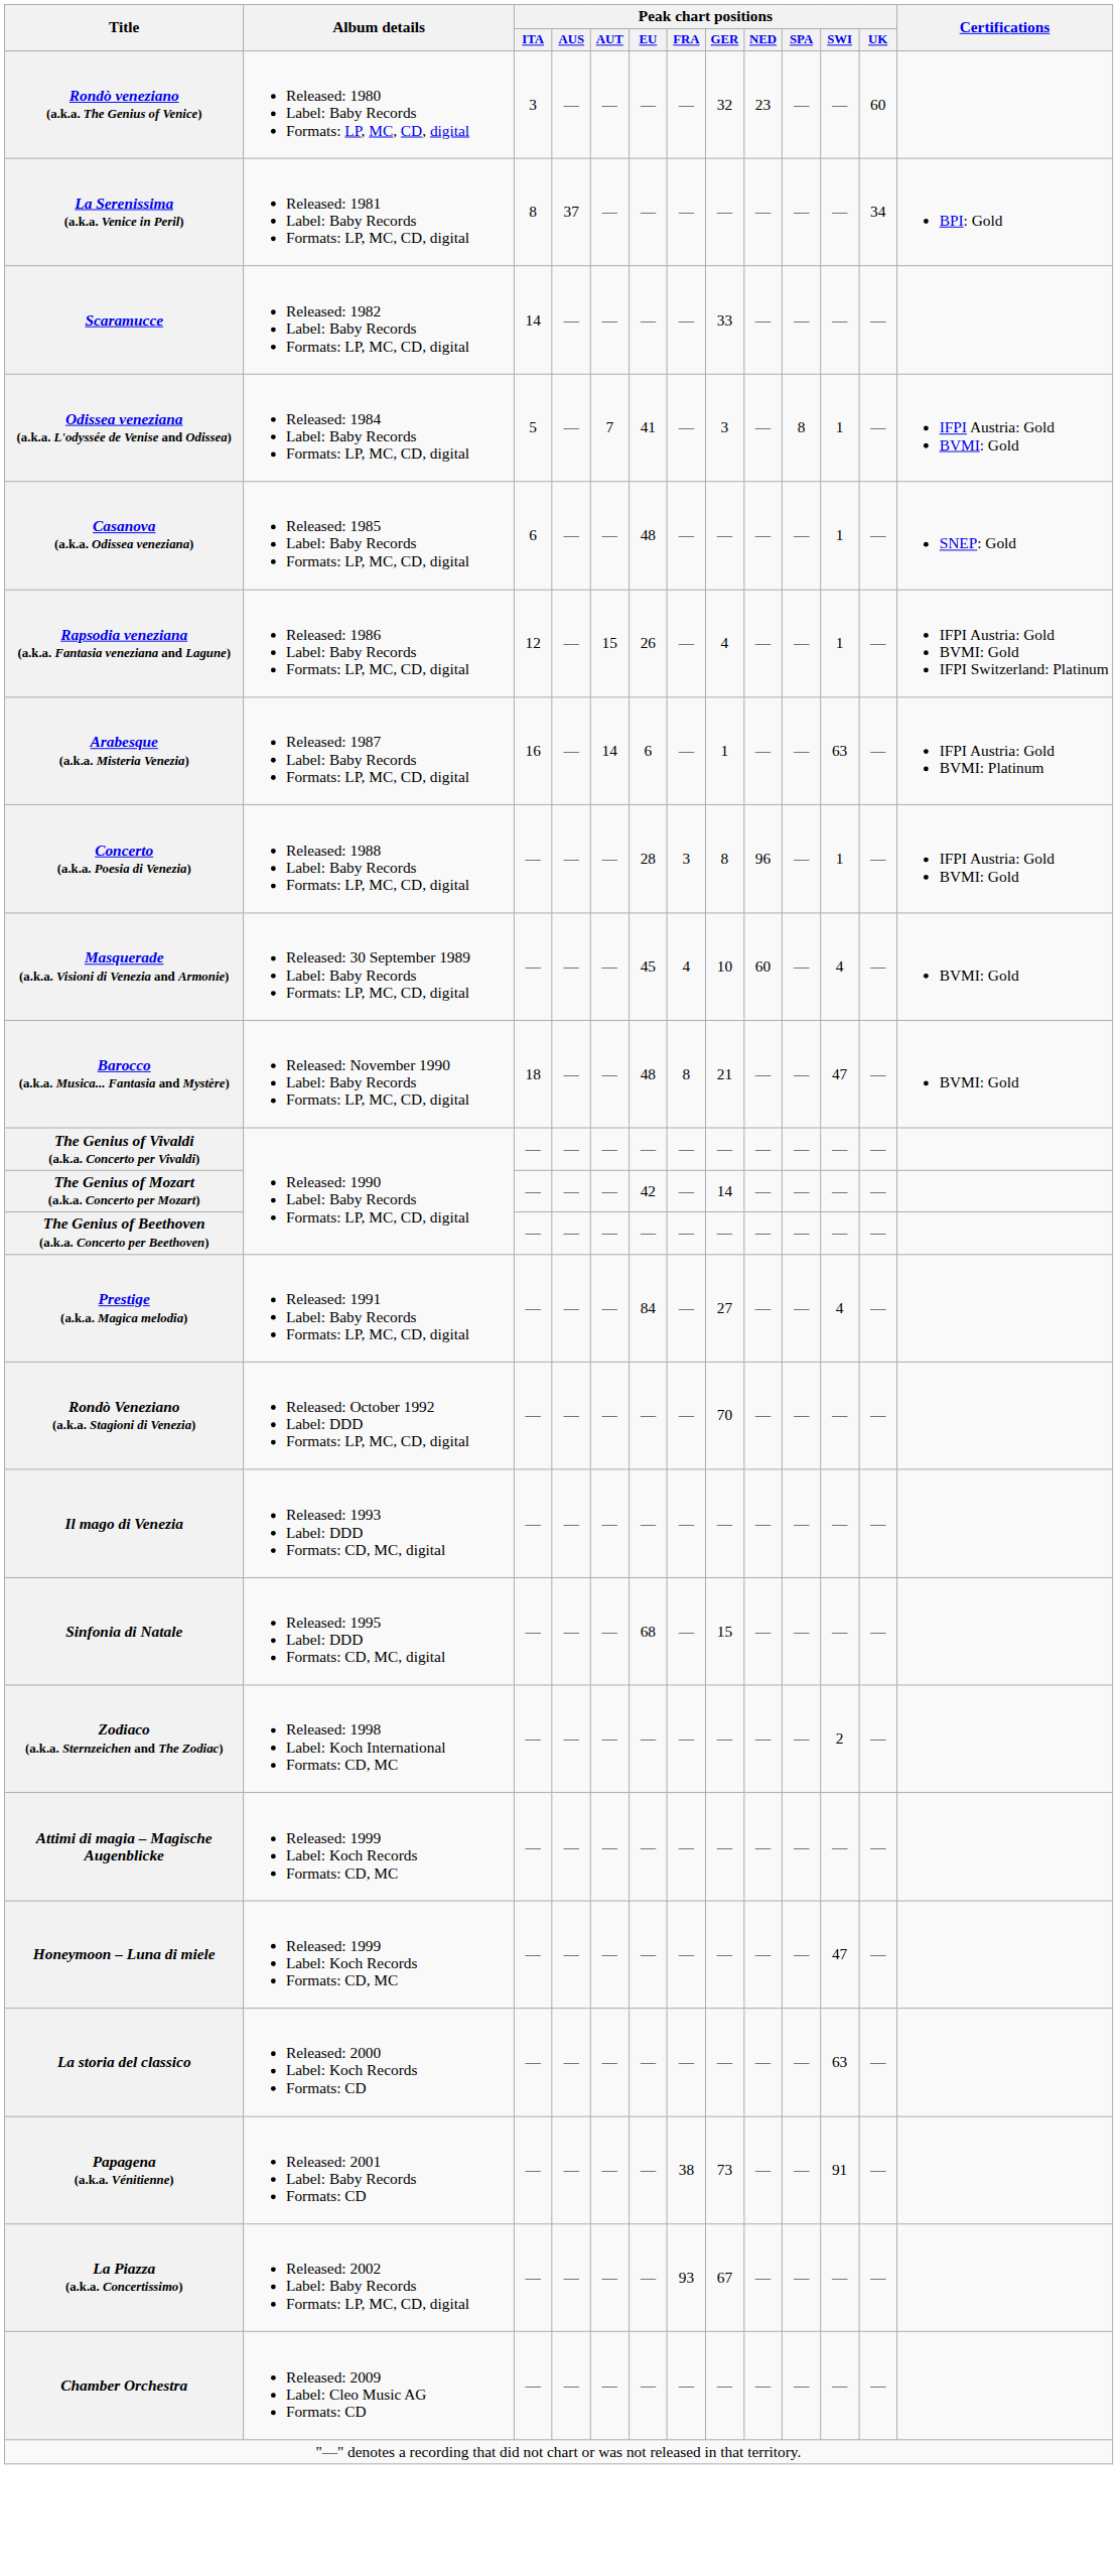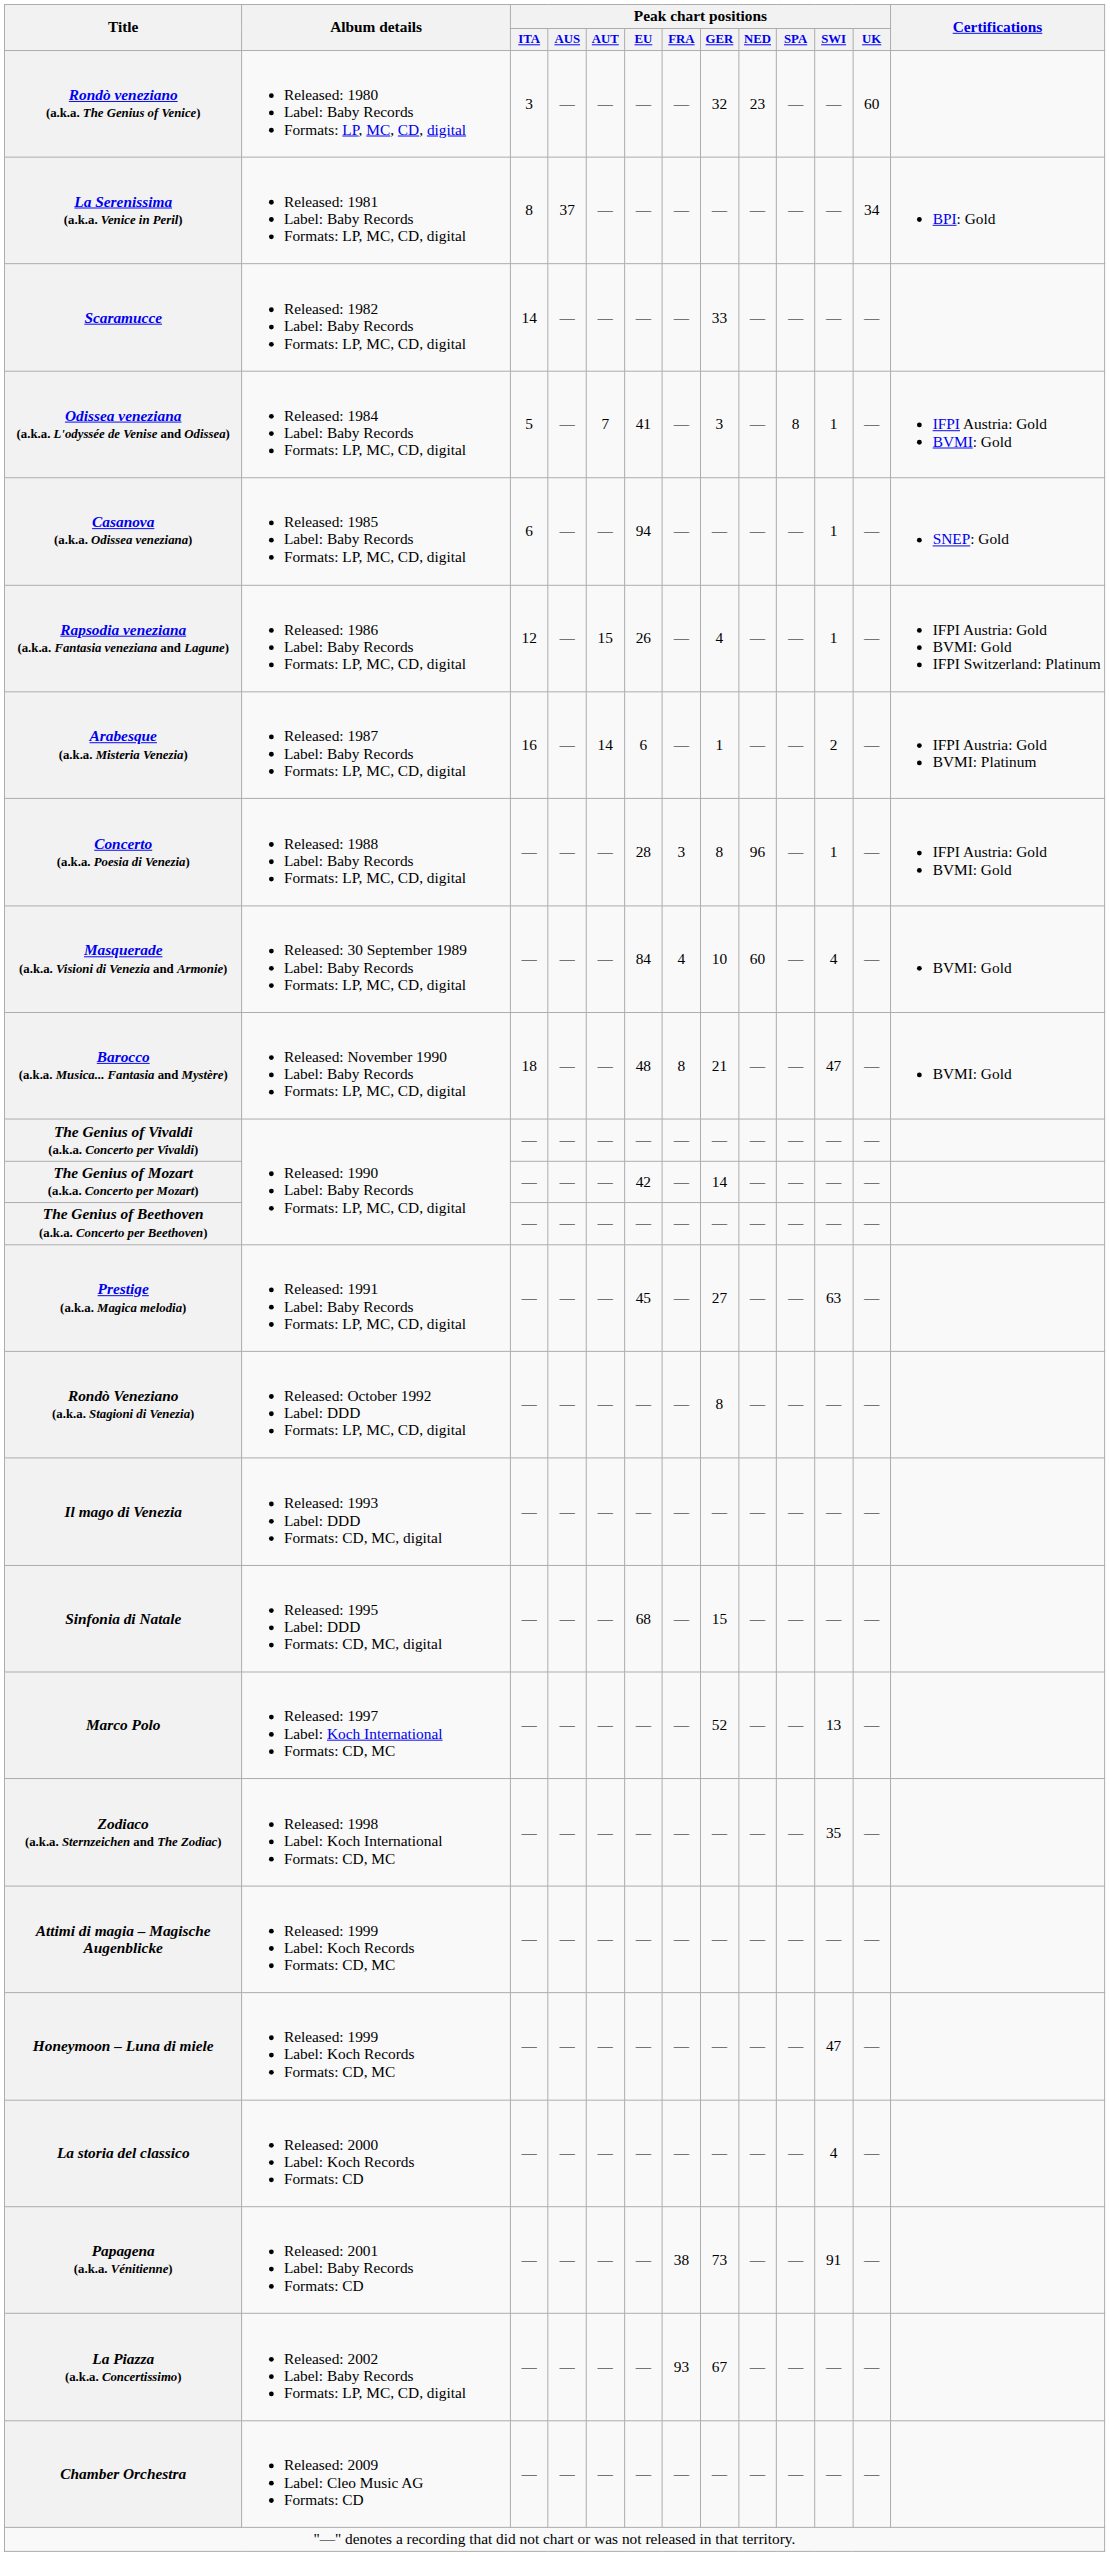 <table class="wikitable plainrowheaders" style="text-align:center;">
 <tr>
 <th rowspan="2" style="width:15em;">Title</th>
 <th rowspan="2" style="width:17em;">Album details</th>
 <th colspan="10">Peak chart positions</th>
 <th rowspan="2" style="width:em;"><a href='#'>Certifications</a></th>
 </tr>
 <tr style=font-size:smaller;>
 <th scope="col" style="width:2.5em;font-size:100%;"><a href='#'>ITA</a><br></th>
 <th scope="col" style="width:2.5em;font-size:100%;"><a href='#'>AUS</a><br></th>
 <th scope="col" style="width:2.5em;font-size:100%;"><a href='#'>AUT</a><br></th>
 <th scope="col" style="width:2.5em;font-size:100%;"><a href='#'>EU</a><br></th>
 <th scope="col" style="width:2.5em;font-size:100%;"><a href='#'>FRA</a><br></th>
 <th scope="col" style="width:2.5em;font-size:100%;"><a href='#'>GER</a><br></th>
 <th scope="col" style="width:2.5em;font-size:100%;"><a href='#'>NED</a><br></th>
 <th scope="col" style="width:2.5em;font-size:100%;"><a href='#'>SPA</a><br></th>
 <th scope="col" style="width:2.5em;font-size:100%;"><a href='#'>SWI</a><br></th>
 <th scope="col" style="width:2.5em;font-size:100%;"><a href='#'>UK</a><br></th>
 </tr>
 <tr>
 <th scope="row"><em><a href='#'>Rondò veneziano</a></em><br><small>(a.k.a. <em>The Genius of Venice</em>)</small></th>
 <td align="left"><br><ul><li>Released: 1980</li><li>Label: Baby Records</li><li>Formats: <a href='#'>LP</a>, <a href='#'>MC</a>, <a href='#'>CD</a>, <a href='#'>digital</a></li></ul></td>
 <td>3</td>
 <td>—</td>
 <td>—</td>
 <td>—</td>
 <td>—</td>
 <td>32</td>
 <td>23</td>
 <td>—</td>
 <td>—</td>
 <td>60</td>
 <td align="left"></td>
 </tr>
 <tr>
 <th scope="row"><em><a href='#'>La Serenissima</a></em><br><small>(a.k.a. <em>Venice in Peril</em>)</small></th>
 <td align="left"><br><ul><li>Released: 1981</li><li>Label: Baby Records</li><li>Formats: LP, MC, CD, digital</li></ul></td>
 <td>8</td>
 <td>37</td>
 <td>—</td>
 <td>—</td>
 <td>—</td>
 <td>—</td>
 <td>—</td>
 <td>—</td>
 <td>—</td>
 <td>34</td>
 <td align="left"><br><ul><li><a href='#'>BPI</a>: Gold</li></ul></td>
 </tr>
 <tr>
 <th scope="row"><em><a href='#'>Scaramucce</a></em></th>
 <td align="left"><br><ul><li>Released: 1982</li><li>Label: Baby Records</li><li>Formats: LP, MC, CD, digital</li></ul></td>
 <td>14</td>
 <td>—</td>
 <td>—</td>
 <td>—</td>
 <td>—</td>
 <td>33</td>
 <td>—</td>
 <td>—</td>
 <td>—</td>
 <td>—</td>
 <td align="left"></td>
 </tr>
 <tr>
 <th scope="row"><em><a href='#'>Odissea veneziana</a></em><br><small>(a.k.a. <em>L'odyssée de Venise</em> and <em>Odissea</em>)</small></th>
 <td align="left"><br><ul><li>Released: 1984</li><li>Label: Baby Records</li><li>Formats: LP, MC, CD, digital</li></ul></td>
 <td>5</td>
 <td>—</td>
 <td>7</td>
 <td>41</td>
 <td>—</td>
 <td>3</td>
 <td>—</td>
 <td>8</td>
 <td>1</td>
 <td>—</td>
 <td align="left"><br><ul><li><a href='#'>IFPI</a> Austria: Gold</li><li><a href='#'>BVMI</a>: Gold</li></ul></td>
 </tr>
 <tr>
 <th scope="row"><em><a href='#'>Casanova</a></em><br><small>(a.k.a. <em>Odissea veneziana</em>)</small></th>
 <td align="left"><br><ul><li>Released: 1985</li><li>Label: Baby Records</li><li>Formats: LP, MC, CD, digital</li></ul></td>
 <td>6</td>
 <td>—</td>
 <td>—</td>
-<td>48</td>
+<td>94</td>
 <td>—</td>
 <td>—</td>
 <td>—</td>
 <td>—</td>
 <td>1</td>
 <td>—</td>
 <td align="left"><br><ul><li><a href='#'>SNEP</a>: Gold</li></ul></td>
 </tr>
 <tr>
 <th scope="row"><em><a href='#'>Rapsodia veneziana</a></em><br><small>(a.k.a. <em>Fantasia veneziana</em> and <em>Lagune</em>)</small></th>
 <td align="left"><br><ul><li>Released: 1986</li><li>Label: Baby Records</li><li>Formats: LP, MC, CD, digital</li></ul></td>
 <td>12</td>
 <td>—</td>
 <td>15</td>
 <td>26</td>
 <td>—</td>
 <td>4</td>
 <td>—</td>
 <td>—</td>
 <td>1</td>
 <td>—</td>
 <td align="left"><br><ul><li>IFPI Austria: Gold</li><li>BVMI: Gold</li><li>IFPI Switzerland: Platinum</li></ul></td>
 </tr>
 <tr>
 <th scope="row"><em><a href='#'>Arabesque</a></em><br><small>(a.k.a. <em>Misteria Venezia</em>)</small></th>
 <td align="left"><br><ul><li>Released: 1987</li><li>Label: Baby Records</li><li>Formats: LP, MC, CD, digital</li></ul></td>
 <td>16</td>
 <td>—</td>
 <td>14</td>
 <td>6</td>
 <td>—</td>
 <td>1</td>
 <td>—</td>
 <td>—</td>
-<td>63</td>
+<td>2</td>
 <td>—</td>
 <td align="left"><br><ul><li>IFPI Austria: Gold</li><li>BVMI: Platinum</li></ul></td>
 </tr>
 <tr>
 <th scope="row"><em><a href='#'>Concerto</a></em><br><small>(a.k.a. <em>Poesia di Venezia</em>)</small></th>
 <td align="left"><br><ul><li>Released: 1988</li><li>Label: Baby Records</li><li>Formats: LP, MC, CD, digital</li></ul></td>
 <td>—</td>
 <td>—</td>
 <td>—</td>
 <td>28</td>
 <td>3</td>
 <td>8</td>
 <td>96</td>
 <td>—</td>
 <td>1</td>
 <td>—</td>
 <td align="left"><br><ul><li>IFPI Austria: Gold</li><li>BVMI: Gold</li></ul></td>
 </tr>
 <tr>
 <th scope="row"><em><a href='#'>Masquerade</a></em><br><small>(a.k.a. <em>Visioni di Venezia</em> and <em>Armonie</em>)</small></th>
 <td align="left"><br><ul><li>Released: 30 September 1989</li><li>Label: Baby Records</li><li>Formats: LP, MC, CD, digital</li></ul></td>
 <td>—</td>
 <td>—</td>
 <td>—</td>
-<td>45</td>
+<td>84</td>
 <td>4</td>
 <td>10</td>
 <td>60</td>
 <td>—</td>
 <td>4</td>
 <td>—</td>
 <td align="left"><br><ul><li>BVMI: Gold</li></ul></td>
 </tr>
 <tr>
 <th scope="row"><em><a href='#'>Barocco</a></em><br><small>(a.k.a. <em>Musica... Fantasia</em> and <em>Mystère</em>)</small></th>
 <td align="left"><br><ul><li>Released: November 1990</li><li>Label: Baby Records</li><li>Formats: LP, MC, CD, digital</li></ul></td>
 <td>18</td>
 <td>—</td>
 <td>—</td>
 <td>48</td>
 <td>8</td>
 <td>21</td>
 <td>—</td>
 <td>—</td>
 <td>47</td>
 <td>—</td>
 <td align="left"><br><ul><li>BVMI: Gold</li></ul></td>
 </tr>
 <tr>
 <th scope="row"><em>The Genius of Vivaldi</em><br><small>(a.k.a. <em>Concerto per Vivaldi</em>)</small></th>
 <td rowspan="3" align="left"><br><ul><li>Released: 1990</li><li>Label: Baby Records</li><li>Formats: LP, MC, CD, digital</li></ul></td>
 <td>—</td>
 <td>—</td>
 <td>—</td>
 <td>—</td>
 <td>—</td>
 <td>—</td>
 <td>—</td>
 <td>—</td>
 <td>—</td>
 <td>—</td>
 <td align="left"></td>
 </tr>
 <tr>
 <th scope="row"><em>The Genius of Mozart</em><br><small>(a.k.a. <em>Concerto per Mozart</em>)</small></th>
 <td>—</td>
 <td>—</td>
 <td>—</td>
 <td>42</td>
 <td>—</td>
 <td>14</td>
 <td>—</td>
 <td>—</td>
 <td>—</td>
 <td>—</td>
 <td align="left"></td>
 </tr>
 <tr>
 <th scope="row"><em>The Genius of Beethoven</em><br><small>(a.k.a. <em>Concerto per Beethoven</em>)</small></th>
 <td>—</td>
 <td>—</td>
 <td>—</td>
 <td>—</td>
 <td>—</td>
 <td>—</td>
 <td>—</td>
 <td>—</td>
 <td>—</td>
 <td>—</td>
 <td align="left"></td>
 </tr>
 <tr>
 <th scope="row"><em><a href='#'>Prestige</a></em><br><small>(a.k.a. <em>Magica melodia</em>)</small></th>
 <td align="left"><br><ul><li>Released: 1991</li><li>Label: Baby Records</li><li>Formats: LP, MC, CD, digital</li></ul></td>
 <td>—</td>
 <td>—</td>
 <td>—</td>
-<td>84</td>
+<td>45</td>
 <td>—</td>
 <td>27</td>
 <td>—</td>
 <td>—</td>
-<td>4</td>
+<td>63</td>
 <td>—</td>
 <td align="left"></td>
 </tr>
 <tr>
 <th scope="row"><em>Rondò Veneziano</em><br><small>(a.k.a. <em>Stagioni di Venezia</em>)</small></th>
 <td align="left"><br><ul><li>Released: October 1992</li><li>Label: DDD</li><li>Formats: LP, MC, CD, digital</li></ul></td>
 <td>—</td>
 <td>—</td>
 <td>—</td>
 <td>—</td>
 <td>—</td>
-<td>70</td>
+<td>8</td>
 <td>—</td>
 <td>—</td>
 <td>—</td>
 <td>—</td>
 <td align="left"></td>
 </tr>
 <tr>
 <th scope="row"><em>Il mago di Venezia</em></th>
 <td align="left"><br><ul><li>Released: 1993</li><li>Label: DDD</li><li>Formats: CD, MC, digital</li></ul></td>
 <td>—</td>
 <td>—</td>
 <td>—</td>
 <td>—</td>
 <td>—</td>
 <td>—</td>
 <td>—</td>
 <td>—</td>
 <td>—</td>
 <td>—</td>
 <td align="left"></td>
 </tr>
 <tr>
 <th scope="row"><em>Sinfonia di Natale</em></th>
 <td align="left"><br><ul><li>Released: 1995</li><li>Label: DDD</li><li>Formats: CD, MC, digital</li></ul></td>
 <td>—</td>
 <td>—</td>
 <td>—</td>
 <td>68</td>
 <td>—</td>
 <td>15</td>
 <td>—</td>
 <td>—</td>
 <td>—</td>
 <td>—</td>
 <td align="left"></td>
 </tr>
 <tr>
+<th scope="row"><em>Marco Polo</em></th>
+<td align="left"><br><ul><li>Released: 1997</li><li>Label: <a href='#'>Koch International</a></li><li>Formats: CD, MC</li></ul></td>
+<td>—</td>
+<td>—</td>
+<td>—</td>
+<td>—</td>
+<td>—</td>
+<td>52</td>
+<td>—</td>
+<td>—</td>
+<td>13</td>
+<td>—</td>
+<td align="left"></td>
+</tr>
+<tr>
 <th scope="row"><em>Zodiaco</em><br><small>(a.k.a. <em>Sternzeichen</em> and <em>The Zodiac</em>)</small></th>
 <td align="left"><br><ul><li>Released: 1998</li><li>Label: Koch International</li><li>Formats: CD, MC</li></ul></td>
 <td>—</td>
 <td>—</td>
 <td>—</td>
 <td>—</td>
 <td>—</td>
 <td>—</td>
 <td>—</td>
 <td>—</td>
-<td>2</td>
+<td>35</td>
 <td>—</td>
 <td align="left"></td>
 </tr>
 <tr>
 <th scope="row"><em>Attimi di magia – Magische Augenblicke</em></th>
 <td align="left"><br><ul><li>Released: 1999</li><li>Label: Koch Records</li><li>Formats: CD, MC</li></ul></td>
 <td>—</td>
 <td>—</td>
 <td>—</td>
 <td>—</td>
 <td>—</td>
 <td>—</td>
 <td>—</td>
 <td>—</td>
 <td>—</td>
 <td>—</td>
 <td align="left"></td>
 </tr>
 <tr>
 <th scope="row"><em>Honeymoon – Luna di miele</em></th>
 <td align="left"><br><ul><li>Released: 1999</li><li>Label: Koch Records</li><li>Formats: CD, MC</li></ul></td>
 <td>—</td>
 <td>—</td>
 <td>—</td>
 <td>—</td>
 <td>—</td>
 <td>—</td>
 <td>—</td>
 <td>—</td>
 <td>47</td>
 <td>—</td>
 <td align="left"></td>
 </tr>
 <tr>
 <th scope="row"><em>La storia del classico</em></th>
 <td align="left"><br><ul><li>Released: 2000</li><li>Label: Koch Records</li><li>Formats: CD</li></ul></td>
 <td>—</td>
 <td>—</td>
 <td>—</td>
 <td>—</td>
 <td>—</td>
 <td>—</td>
 <td>—</td>
 <td>—</td>
-<td>63</td>
+<td>4</td>
 <td>—</td>
 <td align="left"></td>
 </tr>
 <tr>
 <th scope="row"><em>Papagena</em><br><small>(a.k.a. <em>Vénitienne</em>)</small></th>
 <td align="left"><br><ul><li>Released: 2001</li><li>Label: Baby Records</li><li>Formats: CD</li></ul></td>
 <td>—</td>
 <td>—</td>
 <td>—</td>
 <td>—</td>
 <td>38</td>
 <td>73</td>
 <td>—</td>
 <td>—</td>
 <td>91</td>
 <td>—</td>
 <td align="left"></td>
 </tr>
 <tr>
 <th scope="row"><em>La Piazza</em><br><small>(a.k.a. <em>Concertissimo</em>)</small></th>
 <td align="left"><br><ul><li>Released: 2002</li><li>Label: Baby Records</li><li>Formats: LP, MC, CD, digital</li></ul></td>
 <td>—</td>
 <td>—</td>
 <td>—</td>
 <td>—</td>
 <td>93</td>
 <td>67</td>
 <td>—</td>
 <td>—</td>
 <td>—</td>
 <td>—</td>
 <td align="left"></td>
 </tr>
 <tr>
 <th scope="row"><em>Chamber Orchestra</em></th>
 <td align="left"><br><ul><li>Released: 2009</li><li>Label: Cleo Music AG</li><li>Formats: CD</li></ul></td>
 <td>—</td>
 <td>—</td>
 <td>—</td>
 <td>—</td>
 <td>—</td>
 <td>—</td>
 <td>—</td>
 <td>—</td>
 <td>—</td>
 <td>—</td>
 <td align="left"></td>
 </tr>
 <tr>
 <td colspan="13" style="text-align:center;" style="font-size:90%">"—" denotes a recording that did not chart or was not released in that territory.</td>
 </tr>
 </table>
